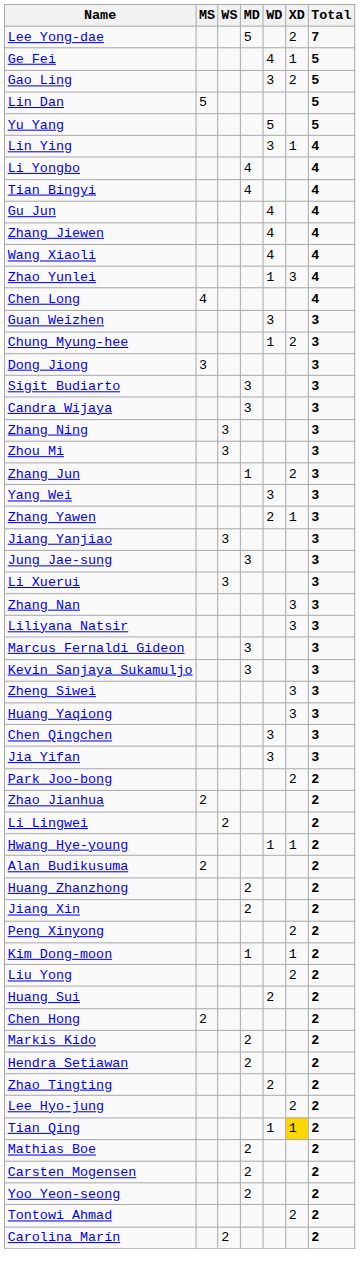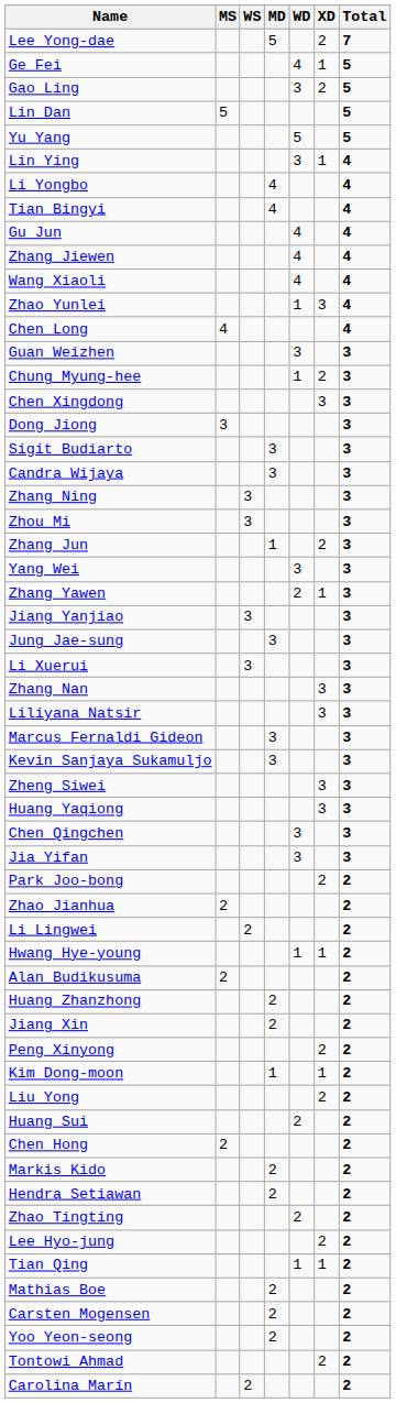 <table class="wikitable sortable">
 <tr>
 <th>Name</th>
 <th>MS</th>
 <th>WS</th>
 <th>MD</th>
 <th>WD</th>
 <th>XD</th>
 <th>Total</th>
 </tr>
 <tr>
 <td> <a href='#'>Lee Yong-dae</a></td>
 <td></td>
 <td></td>
 <td>5</td>
 <td></td>
 <td>2</td>
 <td><strong>7</strong></td>
 </tr>
 <tr>
 <td> <a href='#'>Ge Fei</a></td>
 <td></td>
 <td></td>
 <td></td>
 <td>4</td>
 <td>1</td>
 <td><strong>5</strong></td>
 </tr>
 <tr>
 <td> <a href='#'>Gao Ling</a></td>
 <td></td>
 <td></td>
 <td></td>
 <td>3</td>
 <td>2</td>
 <td><strong>5</strong></td>
 </tr>
 <tr>
 <td> <a href='#'>Lin Dan</a></td>
 <td>5</td>
 <td></td>
 <td></td>
 <td></td>
 <td></td>
 <td><strong>5</strong></td>
 </tr>
 <tr>
 <td> <a href='#'>Yu Yang</a></td>
 <td></td>
 <td></td>
 <td></td>
 <td>5</td>
 <td></td>
 <td><strong>5</strong></td>
 </tr>
 <tr>
 <td> <a href='#'>Lin Ying</a></td>
 <td></td>
 <td></td>
 <td></td>
 <td>3</td>
 <td>1</td>
 <td><strong>4</strong></td>
 </tr>
 <tr>
 <td> <a href='#'>Li Yongbo</a></td>
 <td></td>
 <td></td>
 <td>4</td>
 <td></td>
 <td></td>
 <td><strong>4</strong></td>
 </tr>
 <tr>
 <td> <a href='#'>Tian Bingyi</a></td>
 <td></td>
 <td></td>
 <td>4</td>
 <td></td>
 <td></td>
 <td><strong>4</strong></td>
 </tr>
 <tr>
 <td> <a href='#'>Gu Jun</a></td>
 <td></td>
 <td></td>
 <td></td>
 <td>4</td>
 <td></td>
 <td><strong>4</strong></td>
 </tr>
 <tr>
 <td> <a href='#'>Zhang Jiewen</a></td>
 <td></td>
 <td></td>
 <td></td>
 <td>4</td>
 <td></td>
 <td><strong>4</strong></td>
 </tr>
 <tr>
 <td> <a href='#'>Wang Xiaoli</a></td>
 <td></td>
 <td></td>
 <td></td>
 <td>4</td>
 <td></td>
 <td><strong>4</strong></td>
 </tr>
 <tr>
 <td> <a href='#'>Zhao Yunlei</a></td>
 <td></td>
 <td></td>
 <td></td>
 <td>1</td>
 <td>3</td>
 <td><strong>4</strong></td>
 </tr>
 <tr>
 <td> <a href='#'>Chen Long</a></td>
 <td>4</td>
 <td></td>
 <td></td>
 <td></td>
 <td></td>
 <td><strong>4</strong></td>
 </tr>
 <tr>
 <td> <a href='#'>Guan Weizhen</a></td>
 <td></td>
 <td></td>
 <td></td>
 <td>3</td>
 <td></td>
 <td><strong>3</strong></td>
 </tr>
 <tr>
 <td> <a href='#'>Chung Myung-hee</a></td>
 <td></td>
 <td></td>
 <td></td>
 <td>1</td>
 <td>2</td>
+<td><strong>3</strong></td>
+</tr>
+<tr>
+<td> <a href='#'>Chen Xingdong</a></td>
+<td></td>
+<td></td>
+<td></td>
+<td></td>
+<td>3</td>
 <td><strong>3</strong></td>
 </tr>
 <tr>
 <td> <a href='#'>Dong Jiong</a></td>
 <td>3</td>
 <td></td>
 <td></td>
 <td></td>
 <td></td>
 <td><strong>3</strong></td>
 </tr>
 <tr>
 <td> <a href='#'>Sigit Budiarto</a></td>
 <td></td>
 <td></td>
 <td>3</td>
 <td></td>
 <td></td>
 <td><strong>3</strong></td>
 </tr>
 <tr>
 <td> <a href='#'>Candra Wijaya</a></td>
 <td></td>
 <td></td>
 <td>3</td>
 <td></td>
 <td></td>
 <td><strong>3</strong></td>
 </tr>
 <tr>
 <td> <a href='#'>Zhang Ning</a></td>
 <td></td>
 <td>3</td>
 <td></td>
 <td></td>
 <td></td>
 <td><strong>3</strong></td>
 </tr>
 <tr>
 <td> <a href='#'>Zhou Mi</a></td>
 <td></td>
 <td>3</td>
 <td></td>
 <td></td>
 <td></td>
 <td><strong>3</strong></td>
 </tr>
 <tr>
 <td> <a href='#'>Zhang Jun</a></td>
 <td></td>
 <td></td>
 <td>1</td>
 <td></td>
 <td>2</td>
 <td><strong>3</strong></td>
 </tr>
 <tr>
 <td> <a href='#'>Yang Wei</a></td>
 <td></td>
 <td></td>
 <td></td>
 <td>3</td>
 <td></td>
 <td><strong>3</strong></td>
 </tr>
 <tr>
 <td> <a href='#'>Zhang Yawen</a></td>
 <td></td>
 <td></td>
 <td></td>
 <td>2</td>
 <td>1</td>
 <td><strong>3</strong></td>
 </tr>
 <tr>
 <td> <a href='#'>Jiang Yanjiao</a></td>
 <td></td>
 <td>3</td>
 <td></td>
 <td></td>
 <td></td>
 <td><strong>3</strong></td>
 </tr>
 <tr>
 <td> <a href='#'>Jung Jae-sung</a></td>
 <td></td>
 <td></td>
 <td>3</td>
 <td></td>
 <td></td>
 <td><strong>3</strong></td>
 </tr>
 <tr>
 <td> <a href='#'>Li Xuerui</a></td>
 <td></td>
 <td>3</td>
 <td></td>
 <td></td>
 <td></td>
 <td><strong>3</strong></td>
 </tr>
 <tr>
 <td> <a href='#'>Zhang Nan</a></td>
 <td></td>
 <td></td>
 <td></td>
 <td></td>
 <td>3</td>
 <td><strong>3</strong></td>
 </tr>
 <tr>
 <td> <a href='#'>Liliyana Natsir</a></td>
 <td></td>
 <td></td>
 <td></td>
 <td></td>
 <td>3</td>
 <td><strong>3</strong></td>
 </tr>
 <tr>
 <td> <a href='#'>Marcus Fernaldi Gideon</a></td>
 <td></td>
 <td></td>
 <td>3</td>
 <td></td>
 <td></td>
 <td><strong>3</strong></td>
 </tr>
 <tr>
 <td> <a href='#'>Kevin Sanjaya Sukamuljo</a></td>
 <td></td>
 <td></td>
 <td>3</td>
 <td></td>
 <td></td>
 <td><strong>3</strong></td>
 </tr>
 <tr>
 <td> <a href='#'>Zheng Siwei</a></td>
 <td></td>
 <td></td>
 <td></td>
 <td></td>
 <td>3</td>
 <td><strong>3</strong></td>
 </tr>
 <tr>
 <td> <a href='#'>Huang Yaqiong</a></td>
 <td></td>
 <td></td>
 <td></td>
 <td></td>
 <td>3</td>
 <td><strong>3</strong></td>
 </tr>
 <tr>
 <td> <a href='#'>Chen Qingchen</a></td>
 <td></td>
 <td></td>
 <td></td>
 <td>3</td>
 <td></td>
 <td><strong>3</strong></td>
 </tr>
 <tr>
 <td> <a href='#'>Jia Yifan</a></td>
 <td></td>
 <td></td>
 <td></td>
 <td>3</td>
 <td></td>
 <td><strong>3</strong></td>
 </tr>
 <tr>
 <td> <a href='#'>Park Joo-bong</a></td>
 <td></td>
 <td></td>
 <td></td>
 <td></td>
 <td>2</td>
 <td><strong>2</strong></td>
 </tr>
 <tr>
 <td> <a href='#'>Zhao Jianhua</a></td>
 <td>2</td>
 <td></td>
 <td></td>
 <td></td>
 <td></td>
 <td><strong>2</strong></td>
 </tr>
 <tr>
 <td> <a href='#'>Li Lingwei</a></td>
 <td></td>
 <td>2</td>
 <td></td>
 <td></td>
 <td></td>
 <td><strong>2</strong></td>
 </tr>
 <tr>
 <td> <a href='#'>Hwang Hye-young</a></td>
 <td></td>
 <td></td>
 <td></td>
 <td>1</td>
 <td>1</td>
 <td><strong>2</strong></td>
 </tr>
 <tr>
 <td> <a href='#'>Alan Budikusuma</a></td>
 <td>2</td>
 <td></td>
 <td></td>
 <td></td>
 <td></td>
 <td><strong>2</strong></td>
 </tr>
 <tr>
 <td> <a href='#'>Huang Zhanzhong</a></td>
 <td></td>
 <td></td>
 <td>2</td>
 <td></td>
 <td></td>
 <td><strong>2</strong></td>
 </tr>
 <tr>
 <td> <a href='#'>Jiang Xin</a></td>
 <td></td>
 <td></td>
 <td>2</td>
 <td></td>
 <td></td>
 <td><strong>2</strong></td>
 </tr>
 <tr>
 <td> <a href='#'>Peng Xinyong</a></td>
 <td></td>
 <td></td>
 <td></td>
 <td></td>
 <td>2</td>
 <td><strong>2</strong></td>
 </tr>
 <tr>
 <td> <a href='#'>Kim Dong-moon</a></td>
 <td></td>
 <td></td>
 <td>1</td>
 <td></td>
 <td>1</td>
 <td><strong>2</strong></td>
 </tr>
 <tr>
 <td> <a href='#'>Liu Yong</a></td>
 <td></td>
 <td></td>
 <td></td>
 <td></td>
 <td>2</td>
 <td><strong>2</strong></td>
 </tr>
 <tr>
 <td> <a href='#'>Huang Sui</a></td>
 <td></td>
 <td></td>
 <td></td>
 <td>2</td>
 <td></td>
 <td><strong>2</strong></td>
 </tr>
 <tr>
 <td> <a href='#'>Chen Hong</a></td>
 <td>2</td>
 <td></td>
 <td></td>
 <td></td>
 <td></td>
 <td><strong>2</strong></td>
 </tr>
 <tr>
 <td> <a href='#'>Markis Kido</a></td>
 <td></td>
 <td></td>
 <td>2</td>
 <td></td>
 <td></td>
 <td><strong>2</strong></td>
 </tr>
 <tr>
 <td> <a href='#'>Hendra Setiawan</a></td>
 <td></td>
 <td></td>
 <td>2</td>
 <td></td>
 <td></td>
 <td><strong>2</strong></td>
 </tr>
 <tr>
 <td> <a href='#'>Zhao Tingting</a></td>
 <td></td>
 <td></td>
 <td></td>
 <td>2</td>
 <td></td>
 <td><strong>2</strong></td>
 </tr>
 <tr>
 <td> <a href='#'>Lee Hyo-jung</a></td>
 <td></td>
 <td></td>
 <td></td>
 <td></td>
 <td>2</td>
 <td><strong>2</strong></td>
 </tr>
 <tr>
 <td> <a href='#'>Tian Qing</a></td>
 <td></td>
 <td></td>
 <td></td>
 <td>1</td>
-<td style="background: gold;">1</td>
+<td>1</td>
 <td><strong>2</strong></td>
 </tr>
 <tr>
 <td> <a href='#'>Mathias Boe</a></td>
 <td></td>
 <td></td>
 <td>2</td>
 <td></td>
 <td></td>
 <td><strong>2</strong></td>
 </tr>
 <tr>
 <td> <a href='#'>Carsten Mogensen</a></td>
 <td></td>
 <td></td>
 <td>2</td>
 <td></td>
 <td></td>
 <td><strong>2</strong></td>
 </tr>
 <tr>
 <td> <a href='#'>Yoo Yeon-seong</a></td>
 <td></td>
 <td></td>
 <td>2</td>
 <td></td>
 <td></td>
 <td><strong>2</strong></td>
 </tr>
 <tr>
 <td> <a href='#'>Tontowi Ahmad</a></td>
 <td></td>
 <td></td>
 <td></td>
 <td></td>
 <td>2</td>
 <td><strong>2</strong></td>
 </tr>
 <tr>
 <td> <a href='#'>Carolina Marín</a></td>
 <td></td>
 <td>2</td>
 <td></td>
 <td></td>
 <td></td>
 <td><strong>2</strong></td>
 </tr>
 </table>
